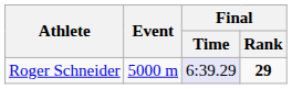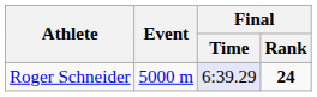 <table class="wikitable">
 <tr>
 <th rowspan=2>Athlete</th>
 <th rowspan=2>Event</th>
 <th colspan=2>Final</th>
 </tr>
 <tr>
 <th>Time</th>
 <th>Rank</th>
 </tr>
 <tr align=center>
 <td align=left><a href='#'>Roger Schneider</a></td>
 <td><a href='#'>5000 m</a></td>
 <td style="background: lavender;">6:39.29</td>
-<td><strong>29</strong></td>
+<td><strong>24</strong></td>
 </tr>
 </table>
